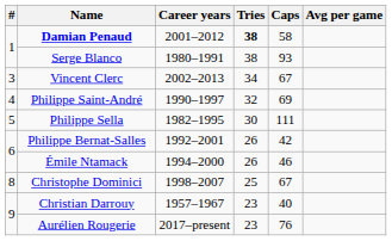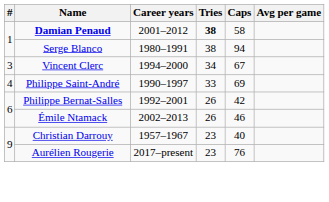 <table class="wikitable sortable" style="text-align:center;">
 <tr>
 <th>#</th>
 <th style="width:160px;">Name</th>
 <th>Career years</th>
 <th>Tries</th>
 <th>Caps</th>
 <th>Avg per game</th>
 </tr>
 <tr>
 <td rowspan=2>1</td>
 <td><strong><a href='#'>Damian Penaud</a></strong></td>
 <td>2001–2012</td>
 <td><strong>38</strong></td>
 <td>58</td>
 <td></td>
 </tr>
 <tr>
 <td><a href='#'>Serge Blanco</a></td>
 <td>1980–1991</td>
 <td>38</td>
-<td>93</td>
+<td>94</td>
 <td></td>
 </tr>
 <tr>
 <td>3</td>
 <td><a href='#'>Vincent Clerc</a></td>
-<td>2002–2013</td>
+<td>1994–2000</td>
 <td>34</td>
 <td>67</td>
 <td></td>
 </tr>
 <tr>
 <td>4</td>
 <td><a href='#'>Philippe Saint-André</a></td>
 <td>1990–1997</td>
-<td>32</td>
+<td>33</td>
 <td>69</td>
-<td></td>
-</tr>
-<tr>
-<td>5</td>
-<td><a href='#'>Philippe Sella</a></td>
-<td>1982–1995</td>
-<td>30</td>
-<td>111</td>
 <td></td>
 </tr>
 <tr>
 <td rowspan=2>6</td>
 <td><a href='#'>Philippe Bernat-Salles</a></td>
 <td>1992–2001</td>
 <td>26</td>
 <td>42</td>
 <td></td>
 </tr>
 <tr>
 <td><a href='#'>Émile Ntamack</a></td>
-<td>1994–2000</td>
+<td>2002–2013</td>
 <td>26</td>
 <td>46</td>
-<td></td>
-</tr>
-<tr>
-<td>8</td>
-<td><a href='#'>Christophe Dominici</a></td>
-<td>1998–2007</td>
-<td>25</td>
-<td>67</td>
 <td></td>
 </tr>
 <tr>
 <td rowspan=2>9</td>
 <td><a href='#'>Christian Darrouy</a></td>
 <td>1957–1967</td>
 <td>23</td>
 <td>40</td>
 <td></td>
 </tr>
 <tr>
 <td><a href='#'>Aurélien Rougerie</a></td>
 <td>2017–present</td>
 <td>23</td>
 <td>76</td>
 <td></td>
 </tr>
 </table>
